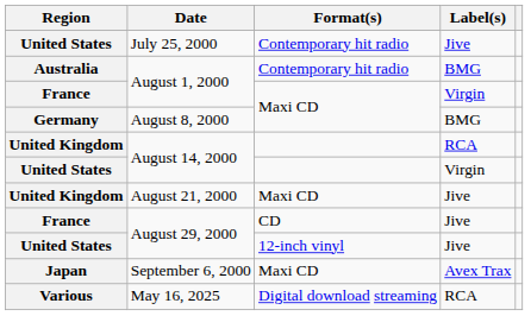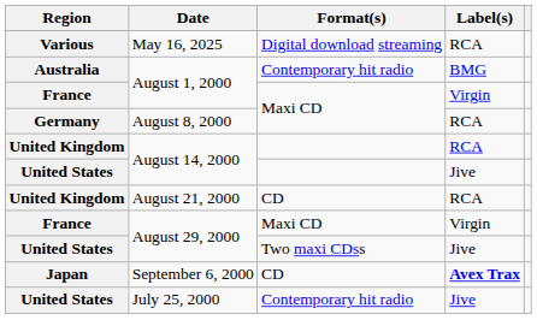 <table class="wikitable plainrowheaders">
 <tr>
 <th scope="col">Region</th>
 <th scope="col">Date</th>
 <th scope="col">Format(s)</th>
 <th scope="col">Label(s)</th>
 <th scope="col"></th>
 </tr>
 <tr>
-<th scope="row">United States</th>
-<td>July 25, 2000</td>
-<td><a href='#'>Contemporary hit radio</a></td>
-<td><a href='#'>Jive</a></td>
+<th>Various</th>
+<td>May 16, 2025</td>
+<td><a href='#'>Digital download</a> <a href='#'>streaming</a></td>
+<td>RCA</td>
 <td></td>
 </tr>
 <tr>
 <th scope="row">Australia</th>
 <td rowspan="2">August 1, 2000</td>
 <td><a href='#'>Contemporary hit radio</a></td>
 <td><a href='#'>BMG</a></td>
 <td></td>
 </tr>
 <tr>
 <th scope="row">France</th>
 <td rowspan="2">Maxi CD</td>
 <td><a href='#'>Virgin</a></td>
 <td></td>
 </tr>
 <tr>
 <th scope="row">Germany</th>
 <td>August 8, 2000</td>
-<td>BMG</td>
+<td>RCA</td>
 <td></td>
 </tr>
 <tr>
 <th scope="row">United Kingdom</th>
 <td rowspan="2">August 14, 2000</td>
 <td></td>
 <td><a href='#'>RCA</a></td>
 <td></td>
 </tr>
 <tr>
 <th scope="row">United States</th>
 <td></td>
-<td>Virgin</td>
+<td>Jive</td>
 <td></td>
 </tr>
 <tr>
 <th scope="row">United Kingdom</th>
 <td>August 21, 2000</td>
-<td>Maxi CD</td>
-<td>Jive</td>
+<td>CD</td>
+<td>RCA</td>
 <td></td>
 </tr>
 <tr>
 <th scope="row">France</th>
 <td rowspan="2">August 29, 2000</td>
-<td>CD</td>
-<td>Jive</td>
+<td>Maxi CD</td>
+<td>Virgin</td>
 <td></td>
 </tr>
 <tr>
 <th scope="row">United States</th>
-<td><a href='#'>12-inch vinyl</a></td>
+<td>Two <a href='#'>maxi CDs</a>s</td>
 <td>Jive</td>
 <td></td>
 </tr>
 <tr>
 <th scope="row">Japan</th>
 <td>September 6, 2000</td>
-<td>Maxi CD</td>
-<td><a href='#'>Avex Trax</a></td>
+<td>CD</td>
+<td><strong><a href='#'>Avex Trax</a></strong></td>
 <td></td>
 </tr>
 <tr>
-<th>Various</th>
-<td>May 16, 2025</td>
-<td><a href='#'>Digital download</a> <a href='#'>streaming</a></td>
-<td>RCA</td>
+<th scope="row">United States</th>
+<td>July 25, 2000</td>
+<td><a href='#'>Contemporary hit radio</a></td>
+<td><a href='#'>Jive</a></td>
 <td></td>
 </tr>
 </table>
